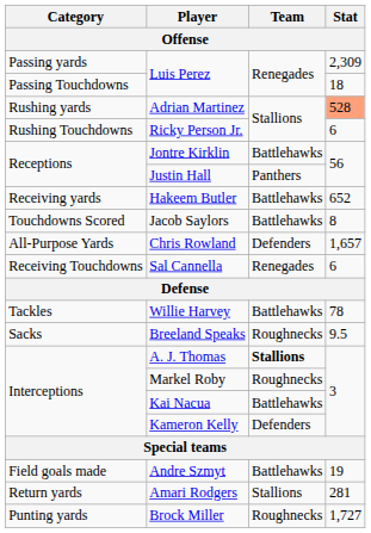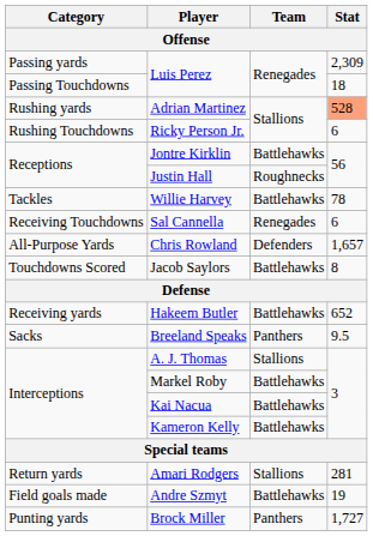 <table class="wikitable">
 <tr>
 <th>Category</th>
 <th>Player</th>
 <th>Team</th>
 <th>Stat</th>
 </tr>
 <tr>
 <th colspan="4">Offense</th>
 </tr>
 <tr>
 <td>Passing yards</td>
 <td rowspan="2"><a href='#'>Luis Perez</a></td>
 <td rowspan="2">Renegades</td>
 <td>2,309</td>
 </tr>
 <tr>
 <td>Passing Touchdowns</td>
 <td>18</td>
 </tr>
 <tr>
 <td>Rushing yards</td>
 <td><a href='#'>Adrian Martinez</a></td>
 <td rowspan="2">Stallions</td>
 <td style="background: lightsalmon;">528</td>
 </tr>
 <tr>
 <td>Rushing Touchdowns</td>
 <td><a href='#'>Ricky Person Jr.</a></td>
 <td>6</td>
 </tr>
 <tr>
 <td rowspan="2">Receptions</td>
 <td><a href='#'>Jontre Kirklin</a></td>
 <td>Battlehawks</td>
 <td rowspan="2">56</td>
 </tr>
 <tr>
 <td><a href='#'>Justin Hall</a></td>
-<td>Panthers</td>
+<td>Roughnecks</td>
+</tr>
+<tr>
+<td>Tackles</td>
+<td><a href='#'>Willie Harvey</a></td>
+<td>Battlehawks</td>
+<td>78</td>
+</tr>
+<tr>
+<td>Receiving Touchdowns</td>
+<td><a href='#'>Sal Cannella</a></td>
+<td>Renegades</td>
+<td>6</td>
+</tr>
+<tr>
+<td>All-Purpose Yards</td>
+<td><a href='#'>Chris Rowland</a></td>
+<td>Defenders</td>
+<td>1,657</td>
+</tr>
+<tr>
+<td>Touchdowns Scored</td>
+<td>Jacob Saylors</td>
+<td>Battlehawks</td>
+<td>8</td>
+</tr>
+<tr>
+<th colspan="4">Defense</th>
 </tr>
 <tr>
 <td>Receiving yards</td>
 <td><a href='#'>Hakeem Butler</a></td>
 <td>Battlehawks</td>
 <td>652</td>
 </tr>
 <tr>
-<td>Touchdowns Scored</td>
-<td>Jacob Saylors</td>
-<td>Battlehawks</td>
-<td>8</td>
-</tr>
-<tr>
-<td>All-Purpose Yards</td>
-<td><a href='#'>Chris Rowland</a></td>
-<td>Defenders</td>
-<td>1,657</td>
-</tr>
-<tr>
-<td>Receiving Touchdowns</td>
-<td><a href='#'>Sal Cannella</a></td>
-<td>Renegades</td>
-<td>6</td>
-</tr>
-<tr>
-<th colspan="4">Defense</th>
-</tr>
-<tr>
-<td>Tackles</td>
-<td><a href='#'>Willie Harvey</a></td>
-<td>Battlehawks</td>
-<td>78</td>
-</tr>
-<tr>
 <td>Sacks</td>
 <td><a href='#'>Breeland Speaks</a></td>
-<td>Roughnecks</td>
+<td>Panthers</td>
 <td>9.5</td>
 </tr>
 <tr>
 <td rowspan="4">Interceptions</td>
 <td><a href='#'>A. J. Thomas</a></td>
-<td><strong>Stallions</strong></td>
+<td>Stallions</td>
 <td rowspan="4">3</td>
 </tr>
 <tr>
 <td>Markel Roby</td>
-<td>Roughnecks</td>
+<td>Battlehawks</td>
 </tr>
 <tr>
 <td><a href='#'>Kai Nacua</a></td>
 <td>Battlehawks</td>
 </tr>
 <tr>
 <td><a href='#'>Kameron Kelly</a></td>
-<td>Defenders</td>
+<td>Battlehawks</td>
 </tr>
 <tr>
 <th colspan="4">Special teams</th>
+</tr>
+<tr>
+<td>Return yards</td>
+<td><a href='#'>Amari Rodgers</a></td>
+<td>Stallions</td>
+<td>281</td>
 </tr>
 <tr>
 <td>Field goals made</td>
 <td><a href='#'>Andre Szmyt</a></td>
 <td>Battlehawks</td>
 <td>19</td>
 </tr>
 <tr>
-<td>Return yards</td>
-<td><a href='#'>Amari Rodgers</a></td>
-<td>Stallions</td>
-<td>281</td>
-</tr>
-<tr>
 <td>Punting yards</td>
 <td><a href='#'>Brock Miller</a></td>
-<td>Roughnecks</td>
+<td>Panthers</td>
 <td>1,727</td>
 </tr>
 </table>
